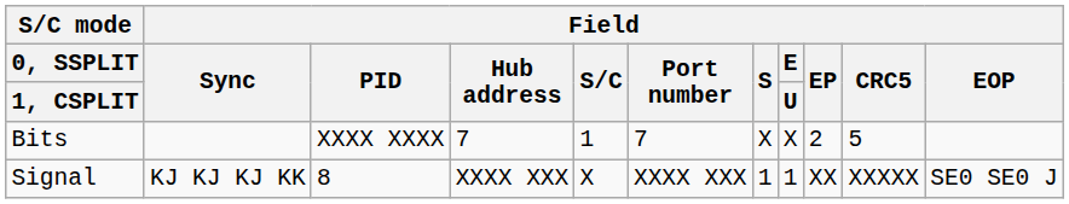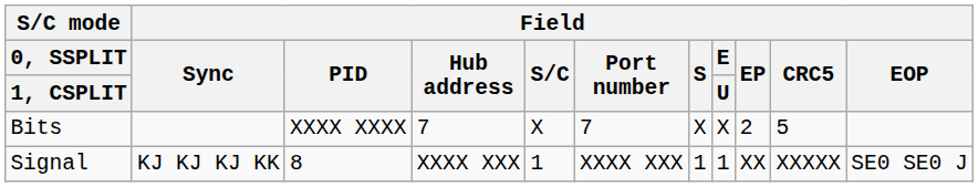 <table class="wikitable">
 <tr>
 <th>S/C mode</th>
 <th colspan="11">Field</th>
 </tr>
 <tr>
 <th>0, SSPLIT</th>
 <th rowspan="2">Sync</th>
 <th rowspan="2">PID</th>
 <th rowspan="2">Hub <br>address</th>
 <th rowspan="2">S/C</th>
 <th rowspan="2">Port <br>number</th>
 <th rowspan="2">S</th>
 <th>E</th>
 <th rowspan="2">EP</th>
 <th rowspan="2">CRC5</th>
 <th rowspan="2">EOP</th>
 </tr>
 <tr>
 <th>1, CSPLIT</th>
 <th>U</th>
 </tr>
 <tr>
 <td>Bits</td>
 <td></td>
 <td>XXXX XXXX</td>
 <td>7</td>
-<td>1</td>
+<td>X</td>
 <td>7</td>
 <td>X</td>
 <td>X</td>
 <td>2</td>
 <td>5</td>
 <td></td>
 </tr>
 <tr>
 <td>Signal</td>
 <td>KJ KJ KJ KK</td>
 <td>8</td>
 <td>XXXX XXX</td>
-<td>X</td>
+<td>1</td>
 <td>XXXX XXX</td>
 <td>1</td>
 <td>1</td>
 <td>XX</td>
 <td>XXXXX</td>
 <td>SE0 SE0 J</td>
 </tr>
 </table>
